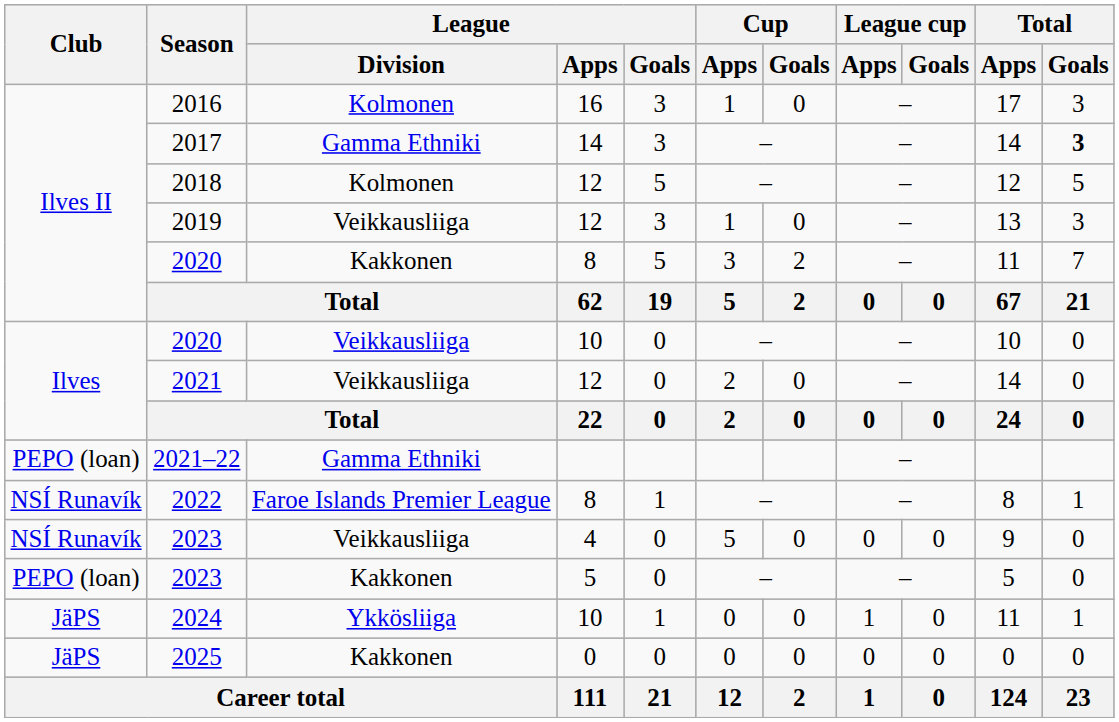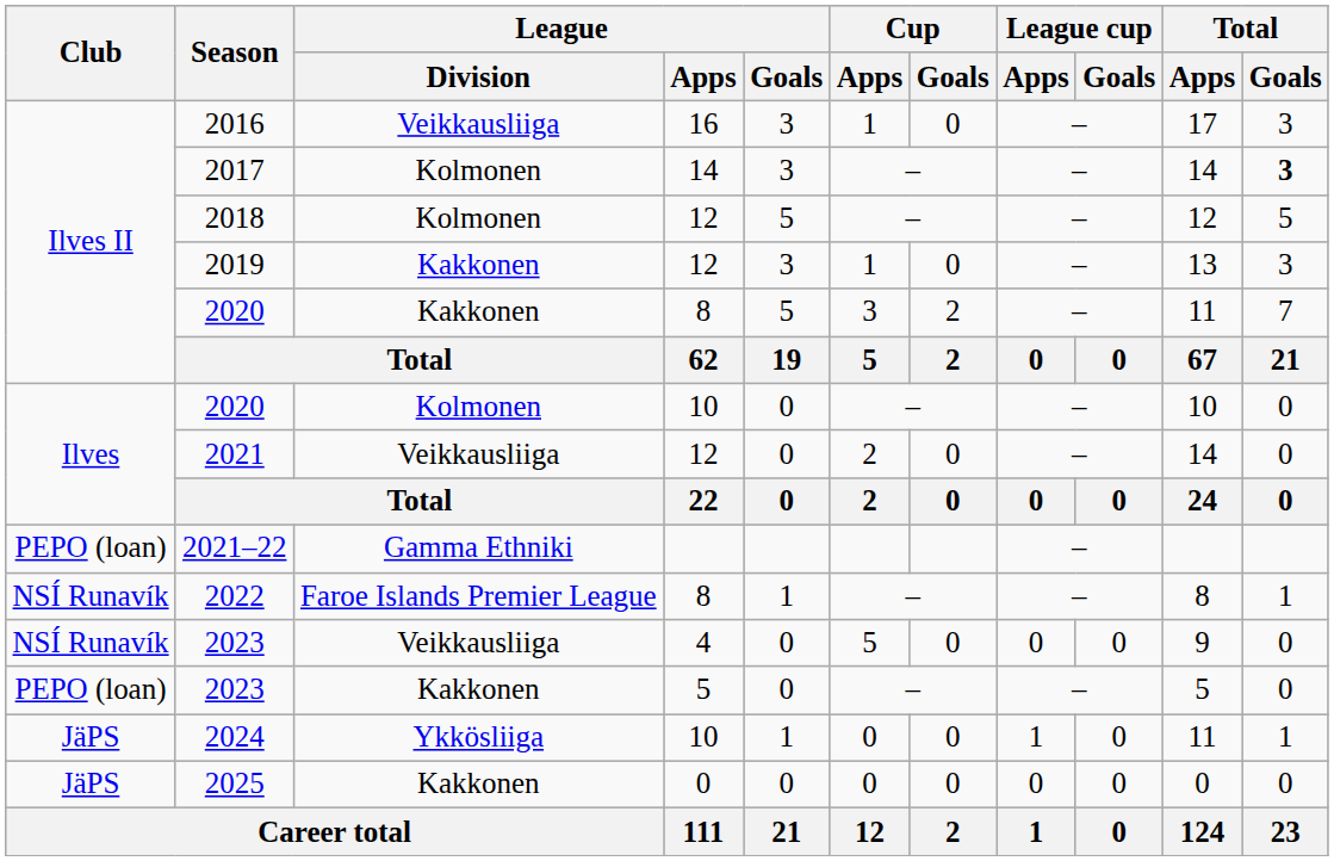 <table class="wikitable" style="text-align:center">
 <tr>
 <th rowspan="2">Club</th>
 <th rowspan="2">Season</th>
 <th colspan="3">League</th>
 <th colspan="2">Cup</th>
 <th colspan="2">League cup</th>
 <th colspan="2">Total</th>
 </tr>
 <tr>
 <th>Division</th>
 <th>Apps</th>
 <th>Goals</th>
 <th>Apps</th>
 <th>Goals</th>
 <th>Apps</th>
 <th>Goals</th>
 <th>Apps</th>
 <th>Goals</th>
 </tr>
 <tr>
 <td rowspan=6><a href='#'>Ilves II</a></td>
 <td>2016</td>
-<td><a href='#'>Kolmonen</a></td>
+<td><a href='#'>Veikkausliiga</a></td>
 <td>16</td>
 <td>3</td>
 <td>1</td>
 <td>0</td>
 <td colspan=2>–</td>
 <td>17</td>
 <td>3</td>
 </tr>
 <tr>
 <td>2017</td>
-<td><a href='#'>Gamma Ethniki</a></td>
+<td>Kolmonen</td>
 <td>14</td>
 <td>3</td>
 <td colspan=2>–</td>
 <td colspan=2>–</td>
 <td>14</td>
 <td><strong>3</strong></td>
 </tr>
 <tr>
 <td>2018</td>
 <td>Kolmonen</td>
 <td>12</td>
 <td>5</td>
 <td colspan=2>–</td>
 <td colspan=2>–</td>
 <td>12</td>
 <td>5</td>
 </tr>
 <tr>
 <td>2019</td>
-<td>Veikkausliiga</td>
+<td><a href='#'>Kakkonen</a></td>
 <td>12</td>
 <td>3</td>
 <td>1</td>
 <td>0</td>
 <td colspan=2>–</td>
 <td>13</td>
 <td>3</td>
 </tr>
 <tr>
 <td><a href='#'>2020</a></td>
 <td>Kakkonen</td>
 <td>8</td>
 <td>5</td>
 <td>3</td>
 <td>2</td>
 <td colspan=2>–</td>
 <td>11</td>
 <td>7</td>
 </tr>
 <tr>
 <th colspan=2>Total</th>
 <th>62</th>
 <th>19</th>
 <th>5</th>
 <th>2</th>
 <th>0</th>
 <th>0</th>
 <th>67</th>
 <th>21</th>
 </tr>
 <tr>
 <td rowspan=3><a href='#'>Ilves</a></td>
 <td><a href='#'>2020</a></td>
-<td><a href='#'>Veikkausliiga</a></td>
+<td><a href='#'>Kolmonen</a></td>
 <td>10</td>
 <td>0</td>
 <td colspan=2>–</td>
 <td colspan=2>–</td>
 <td>10</td>
 <td>0</td>
 </tr>
 <tr>
 <td><a href='#'>2021</a></td>
 <td>Veikkausliiga</td>
 <td>12</td>
 <td>0</td>
 <td>2</td>
 <td>0</td>
 <td colspan=2>–</td>
 <td>14</td>
 <td>0</td>
 </tr>
 <tr>
 <th colspan=2>Total</th>
 <th>22</th>
 <th>0</th>
 <th>2</th>
 <th>0</th>
 <th>0</th>
 <th>0</th>
 <th>24</th>
 <th>0</th>
 </tr>
 <tr>
 <td><a href='#'>PEPO</a> (loan)</td>
 <td><a href='#'>2021–22</a></td>
 <td><a href='#'>Gamma Ethniki</a></td>
 <td></td>
 <td></td>
 <td></td>
 <td></td>
 <td colspan=2>–</td>
 <td></td>
 <td></td>
 </tr>
 <tr>
 <td><a href='#'>NSÍ Runavík</a></td>
 <td><a href='#'>2022</a></td>
 <td><a href='#'>Faroe Islands Premier League</a></td>
 <td>8</td>
 <td>1</td>
 <td colspan=2>–</td>
 <td colspan=2>–</td>
 <td>8</td>
 <td>1</td>
 </tr>
 <tr>
 <td><a href='#'>NSÍ Runavík</a></td>
 <td><a href='#'>2023</a></td>
 <td>Veikkausliiga</td>
 <td>4</td>
 <td>0</td>
 <td>5</td>
 <td>0</td>
 <td>0</td>
 <td>0</td>
 <td>9</td>
 <td>0</td>
 </tr>
 <tr>
 <td><a href='#'>PEPO</a> (loan)</td>
 <td><a href='#'>2023</a></td>
 <td>Kakkonen</td>
 <td>5</td>
 <td>0</td>
 <td colspan=2>–</td>
 <td colspan=2>–</td>
 <td>5</td>
 <td>0</td>
 </tr>
 <tr>
 <td><a href='#'>JäPS</a></td>
 <td><a href='#'>2024</a></td>
 <td><a href='#'>Ykkösliiga</a></td>
 <td>10</td>
 <td>1</td>
 <td>0</td>
 <td>0</td>
 <td>1</td>
 <td>0</td>
 <td>11</td>
 <td>1</td>
 </tr>
 <tr>
 <td><a href='#'>JäPS</a></td>
 <td><a href='#'>2025</a></td>
 <td>Kakkonen</td>
 <td>0</td>
 <td>0</td>
 <td>0</td>
 <td>0</td>
 <td>0</td>
 <td>0</td>
 <td>0</td>
 <td>0</td>
 </tr>
 <tr>
 <th colspan="3">Career total</th>
 <th>111</th>
 <th>21</th>
 <th>12</th>
 <th>2</th>
 <th>1</th>
 <th>0</th>
 <th>124</th>
 <th>23</th>
 </tr>
 </table>
